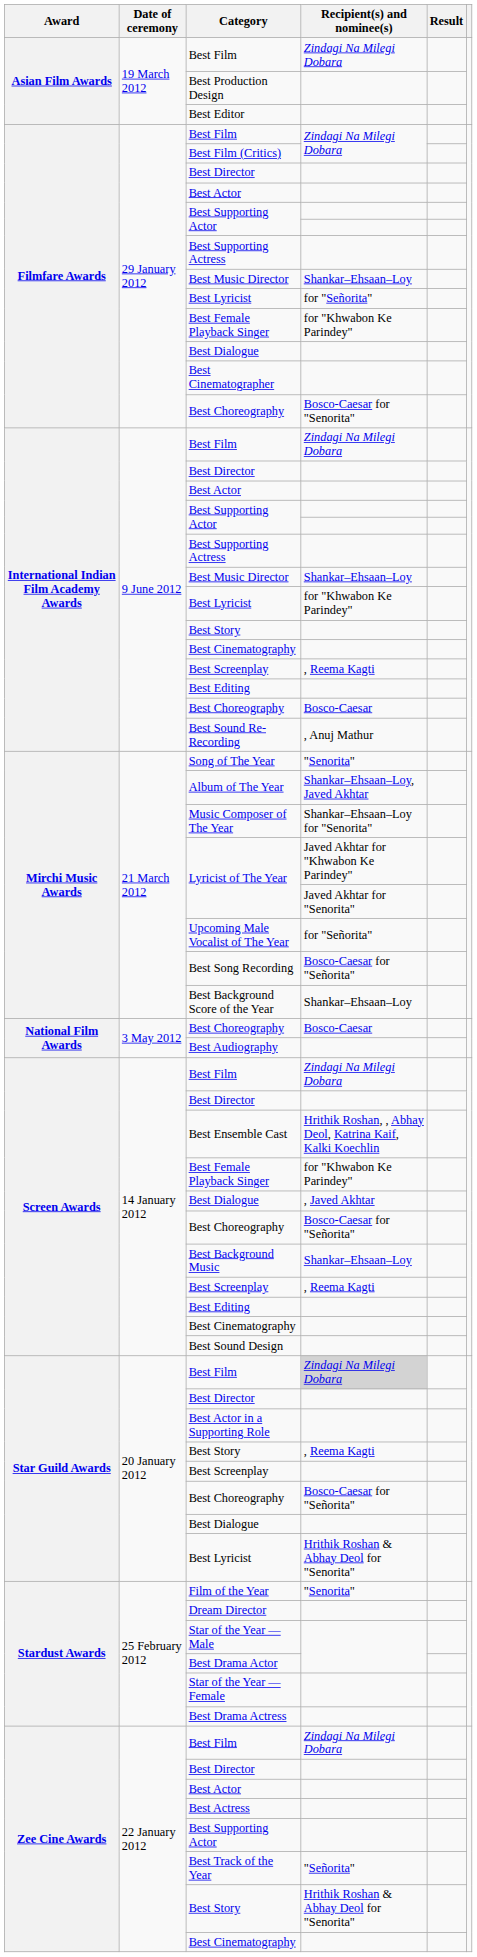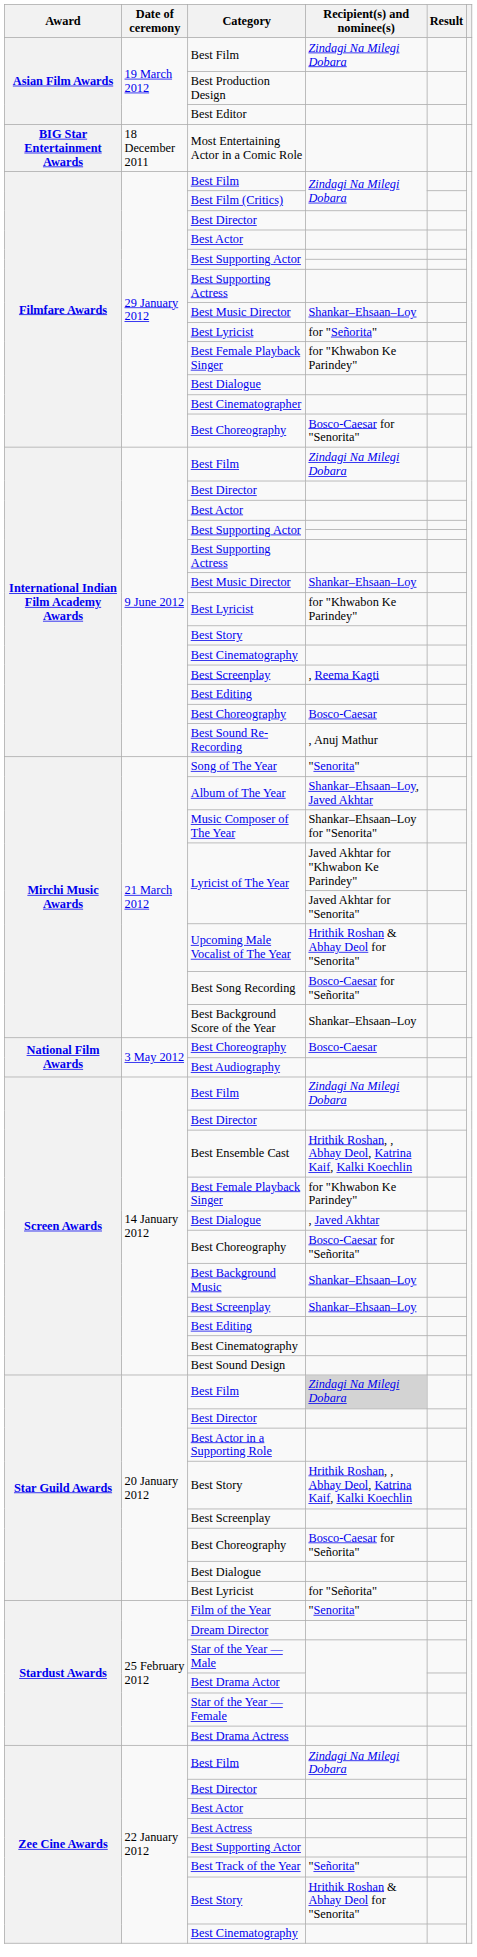 <table class="wikitable plainrowheaders sortable">
 <tr>
 <th scope="col">Award</th>
 <th scope="col">Date of ceremony</th>
 <th scope="col">Category</th>
 <th scope="col">Recipient(s) and nominee(s)</th>
 <th scope="col">Result</th>
 <th scope="col" class="unsortable"></th>
 </tr>
 <tr>
 <th scope="row" rowspan="3"><a href='#'>Asian Film Awards</a></th>
 <td rowspan="3"><a href='#'>19 March 2012</a></td>
 <td>Best Film</td>
 <td><em><a href='#'>Zindagi Na Milegi Dobara</a></em></td>
 <td></td>
 <td style="text-align:center;" rowspan="3"><br></td>
 </tr>
 <tr>
 <td>Best Production Design</td>
 <td></td>
 <td></td>
 </tr>
 <tr>
 <td>Best Editor</td>
 <td></td>
 <td></td>
+</tr>
+<tr>
+<th scope="row"><a href='#'>BIG Star Entertainment Awards</a></th>
+<td>18 December 2011</td>
+<td>Most Entertaining Actor in a Comic Role</td>
+<td></td>
+<td></td>
+<td style="text-align:center;"></td>
 </tr>
 <tr>
 <th scope="row" rowspan="13"><a href='#'>Filmfare Awards</a></th>
 <td rowspan="13"><a href='#'>29 January 2012</a></td>
 <td><a href='#'>Best Film</a></td>
 <td rowspan="2"><em><a href='#'>Zindagi Na Milegi Dobara</a></em></td>
 <td></td>
 <td rowspan="13" style="text-align:center;"><br><br></td>
 </tr>
 <tr>
 <td><a href='#'>Best Film (Critics)</a></td>
 <td></td>
 </tr>
 <tr>
 <td><a href='#'>Best Director</a></td>
 <td></td>
 <td></td>
 </tr>
 <tr>
 <td><a href='#'>Best Actor</a></td>
 <td></td>
 <td></td>
 </tr>
 <tr>
 <td rowspan="2"><a href='#'>Best Supporting Actor</a></td>
 <td></td>
 <td></td>
 </tr>
 <tr>
 <td></td>
 <td></td>
 </tr>
 <tr>
 <td><a href='#'>Best Supporting Actress</a></td>
 <td></td>
 <td></td>
 </tr>
 <tr>
 <td><a href='#'>Best Music Director</a></td>
 <td><a href='#'>Shankar–Ehsaan–Loy</a></td>
 <td></td>
 </tr>
 <tr>
 <td><a href='#'>Best Lyricist</a></td>
 <td> for "<a href='#'>Señorita</a>"</td>
 <td></td>
 </tr>
 <tr>
 <td><a href='#'>Best Female Playback Singer</a></td>
 <td> for "Khwabon Ke Parindey"</td>
 <td></td>
 </tr>
 <tr>
 <td><a href='#'>Best Dialogue</a></td>
 <td></td>
 <td></td>
 </tr>
 <tr>
 <td><a href='#'>Best Cinematographer</a></td>
 <td></td>
 <td></td>
 </tr>
 <tr>
 <td><a href='#'>Best Choreography</a></td>
 <td><a href='#'>Bosco-Caesar</a> for "Senorita"</td>
 <td></td>
 </tr>
 <tr>
 <th scope="row" rowspan="14"><a href='#'>International Indian Film Academy Awards</a></th>
 <td rowspan="14"><a href='#'>9 June 2012</a></td>
 <td><a href='#'>Best Film</a></td>
 <td><em><a href='#'>Zindagi Na Milegi Dobara</a></em></td>
 <td></td>
 <td style="text-align:center;" rowspan="14"><br><br><br><br></td>
 </tr>
 <tr>
 <td><a href='#'>Best Director</a></td>
 <td></td>
 <td></td>
 </tr>
 <tr>
 <td><a href='#'>Best Actor</a></td>
 <td></td>
 <td></td>
 </tr>
 <tr>
 <td rowspan="2"><a href='#'>Best Supporting Actor</a></td>
 <td></td>
 <td></td>
 </tr>
 <tr>
 <td></td>
 <td></td>
 </tr>
 <tr>
 <td><a href='#'>Best Supporting Actress</a></td>
 <td></td>
 <td></td>
 </tr>
 <tr>
 <td><a href='#'>Best Music Director</a></td>
 <td><a href='#'>Shankar–Ehsaan–Loy</a></td>
 <td></td>
 </tr>
 <tr>
 <td><a href='#'>Best Lyricist</a></td>
 <td> for "Khwabon Ke Parindey"</td>
 <td></td>
 </tr>
 <tr>
 <td><a href='#'>Best Story</a></td>
 <td></td>
 <td></td>
 </tr>
 <tr>
 <td><a href='#'>Best Cinematography</a></td>
 <td></td>
 <td></td>
 </tr>
 <tr>
 <td><a href='#'>Best Screenplay</a></td>
 <td>, <a href='#'>Reema Kagti</a></td>
 <td></td>
 </tr>
 <tr>
 <td><a href='#'>Best Editing</a></td>
 <td></td>
 <td></td>
 </tr>
 <tr>
 <td><a href='#'>Best Choreography</a></td>
 <td><a href='#'>Bosco-Caesar</a></td>
 <td></td>
 </tr>
 <tr>
 <td><a href='#'>Best Sound Re-Recording</a></td>
 <td>, Anuj Mathur</td>
 <td></td>
 </tr>
 <tr>
 <th scope="row" rowspan="8"><a href='#'>Mirchi Music Awards</a></th>
 <td rowspan="8"><a href='#'>21 March 2012</a></td>
 <td><a href='#'>Song of The Year</a></td>
 <td>"<a href='#'>Senorita</a>"</td>
 <td></td>
 <td style="text-align:center;" rowspan="8"><br><br></td>
 </tr>
 <tr>
 <td><a href='#'>Album of The Year</a></td>
 <td><a href='#'>Shankar–Ehsaan–Loy</a>, <a href='#'>Javed Akhtar</a></td>
 <td></td>
 </tr>
 <tr>
 <td><a href='#'>Music Composer of The Year</a></td>
 <td>Shankar–Ehsaan–Loy for "Senorita"</td>
 <td></td>
 </tr>
 <tr>
 <td rowspan="2"><a href='#'>Lyricist of The Year</a></td>
 <td>Javed Akhtar for "Khwabon Ke Parindey"</td>
 <td></td>
 </tr>
 <tr>
 <td>Javed Akhtar for "Senorita"</td>
 <td></td>
 </tr>
 <tr>
 <td><a href='#'>Upcoming Male Vocalist of The Year</a></td>
-<td> for "Señorita"</td>
+<td><a href='#'>Hrithik Roshan</a> & <a href='#'>Abhay Deol</a> for "Senorita"</td>
 <td></td>
 </tr>
 <tr>
 <td>Best Song Recording</td>
 <td><a href='#'>Bosco-Caesar</a> for "Señorita"</td>
 <td></td>
 </tr>
 <tr>
 <td>Best Background Score of the Year</td>
 <td>Shankar–Ehsaan–Loy</td>
 <td></td>
 </tr>
 <tr>
 <th scope="row" rowspan="2"><a href='#'>National Film Awards</a></th>
 <td rowspan="2"><a href='#'>3 May 2012</a></td>
 <td><a href='#'>Best Choreography</a></td>
 <td><a href='#'>Bosco-Caesar</a></td>
 <td></td>
 <td style="text-align:center;" rowspan="2"><br></td>
 </tr>
 <tr>
 <td><a href='#'>Best Audiography</a></td>
 <td></td>
 <td></td>
 </tr>
 <tr>
 <th scope="row" rowspan="11"><a href='#'>Screen Awards</a></th>
 <td rowspan="11">14 January 2012</td>
 <td><a href='#'>Best Film</a></td>
 <td><em><a href='#'>Zindagi Na Milegi Dobara</a></em></td>
 <td></td>
 <td style="text-align:center;" rowspan="11"><br></td>
 </tr>
 <tr>
 <td><a href='#'>Best Director</a></td>
 <td></td>
 <td></td>
 </tr>
 <tr>
 <td>Best Ensemble Cast</td>
 <td><a href='#'>Hrithik Roshan</a>, , <a href='#'>Abhay Deol</a>, <a href='#'>Katrina Kaif</a>, <a href='#'>Kalki Koechlin</a></td>
 <td></td>
 </tr>
 <tr>
 <td><a href='#'>Best Female Playback Singer</a></td>
 <td> for "Khwabon Ke Parindey"</td>
 <td></td>
 </tr>
 <tr>
 <td><a href='#'>Best Dialogue</a></td>
 <td>, <a href='#'>Javed Akhtar</a></td>
 <td></td>
 </tr>
 <tr>
 <td>Best Choreography</td>
 <td><a href='#'>Bosco-Caesar</a> for "Señorita"</td>
 <td></td>
 </tr>
 <tr>
 <td><a href='#'>Best Background Music</a></td>
 <td><a href='#'>Shankar–Ehsaan–Loy</a></td>
 <td></td>
 </tr>
 <tr>
 <td><a href='#'>Best Screenplay</a></td>
-<td>, <a href='#'>Reema Kagti</a></td>
+<td><a href='#'>Shankar–Ehsaan–Loy</a></td>
 <td></td>
 </tr>
 <tr>
 <td><a href='#'>Best Editing</a></td>
 <td></td>
 <td></td>
 </tr>
 <tr>
 <td>Best Cinematography</td>
 <td></td>
 <td></td>
 </tr>
 <tr>
 <td>Best Sound Design</td>
 <td></td>
 <td></td>
 </tr>
 <tr>
 <th scope="row" rowspan="8"><a href='#'>Star Guild Awards</a></th>
 <td rowspan="8">20 January 2012</td>
 <td><a href='#'>Best Film</a></td>
 <td style="background: lightgrey;"><em><a href='#'>Zindagi Na Milegi Dobara</a></em></td>
 <td></td>
 <td style="text-align:center;" rowspan="8"><br><br></td>
 </tr>
 <tr>
 <td><a href='#'>Best Director</a></td>
 <td></td>
 <td></td>
 </tr>
 <tr>
 <td><a href='#'>Best Actor in a Supporting Role</a></td>
 <td></td>
 <td></td>
 </tr>
 <tr>
 <td>Best Story</td>
-<td>, <a href='#'>Reema Kagti</a></td>
+<td><a href='#'>Hrithik Roshan</a>, , <a href='#'>Abhay Deol</a>, <a href='#'>Katrina Kaif</a>, <a href='#'>Kalki Koechlin</a></td>
 <td></td>
 </tr>
 <tr>
 <td>Best Screenplay</td>
 <td></td>
 <td></td>
 </tr>
 <tr>
 <td>Best Choreography</td>
 <td><a href='#'>Bosco-Caesar</a> for "Señorita"</td>
 <td></td>
 </tr>
 <tr>
 <td>Best Dialogue</td>
 <td></td>
 <td></td>
 </tr>
 <tr>
 <td>Best Lyricist</td>
-<td><a href='#'>Hrithik Roshan</a> & <a href='#'>Abhay Deol</a> for "Senorita"</td>
+<td> for "Señorita"</td>
 <td></td>
 </tr>
 <tr>
 <th scope="row" rowspan="6"><a href='#'>Stardust Awards</a></th>
 <td rowspan="6">25 February 2012</td>
 <td><a href='#'>Film of the Year</a></td>
 <td>"<a href='#'>Senorita</a>"</td>
 <td></td>
 <td style="text-align:center;" rowspan="6"><br><br></td>
 </tr>
 <tr>
 <td><a href='#'>Dream Director</a></td>
 <td></td>
 <td></td>
 </tr>
 <tr>
 <td><a href='#'>Star of the Year — Male</a></td>
 <td rowspan="2"></td>
 <td></td>
 </tr>
 <tr>
 <td><a href='#'>Best Drama Actor</a></td>
 <td></td>
 </tr>
 <tr>
 <td><a href='#'>Star of the Year — Female</a></td>
 <td> </td>
 <td></td>
 </tr>
 <tr>
 <td><a href='#'>Best Drama Actress</a></td>
 <td></td>
 <td></td>
 </tr>
 <tr>
 <th scope="row" rowspan="8"><a href='#'>Zee Cine Awards</a></th>
 <td rowspan="8">22 January 2012</td>
 <td><a href='#'>Best Film</a></td>
 <td><em><a href='#'>Zindagi Na Milegi Dobara</a></em></td>
 <td></td>
 <td style="text-align:center;" rowspan="8"><br><br></td>
 </tr>
 <tr>
 <td><a href='#'>Best Director</a></td>
 <td></td>
 <td></td>
 </tr>
 <tr>
 <td><a href='#'>Best Actor</a></td>
 <td></td>
 <td></td>
 </tr>
 <tr>
 <td><a href='#'>Best Actress</a></td>
 <td></td>
 <td></td>
 </tr>
 <tr>
 <td><a href='#'>Best Supporting Actor</a></td>
 <td></td>
 <td></td>
 </tr>
 <tr>
 <td><a href='#'>Best Track of the Year</a></td>
 <td>"<a href='#'>Señorita</a>"</td>
 <td></td>
 </tr>
 <tr>
 <td><a href='#'>Best Story</a></td>
 <td><a href='#'>Hrithik Roshan</a> & <a href='#'>Abhay Deol</a> for "Senorita"</td>
 <td></td>
 </tr>
 <tr>
 <td><a href='#'>Best Cinematography</a></td>
 <td></td>
 <td></td>
 </tr>
 </table>
